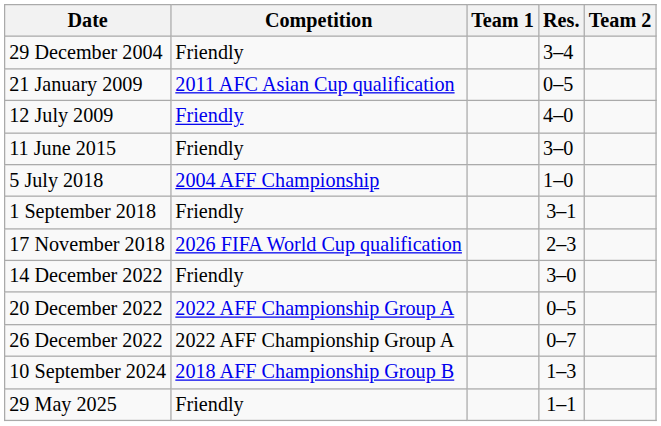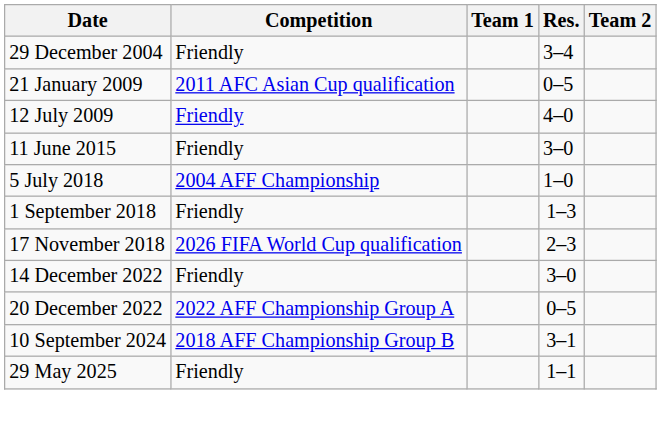 <table class="wikitable">
 <tr>
 <th>Date</th>
 <th>Competition</th>
 <th>Team 1</th>
 <th>Res.</th>
 <th>Team 2</th>
 </tr>
 <tr>
 <td>29 December 2004</td>
 <td>Friendly</td>
 <td></td>
 <td>3–4</td>
 <td></td>
 </tr>
 <tr>
 <td>21 January 2009</td>
 <td><a href='#'>2011 AFC Asian Cup qualification</a></td>
 <td></td>
 <td>0–5</td>
 <td></td>
 </tr>
 <tr>
 <td>12 July 2009</td>
 <td><a href='#'>Friendly</a></td>
 <td></td>
 <td>4–0</td>
 <td></td>
 </tr>
 <tr>
 <td>11 June 2015</td>
 <td>Friendly</td>
 <td></td>
 <td>3–0</td>
 <td></td>
 </tr>
 <tr>
 <td>5 July 2018</td>
 <td><a href='#'>2004 AFF Championship</a></td>
 <td></td>
 <td>1–0</td>
 <td></td>
 </tr>
 <tr>
 <td>1 September 2018</td>
 <td>Friendly</td>
 <td></td>
-<td align=center>3–1</td>
+<td align=center>1–3</td>
 <td></td>
 </tr>
 <tr>
 <td>17 November 2018</td>
 <td><a href='#'>2026 FIFA World Cup qualification</a></td>
 <td></td>
 <td align=center>2–3</td>
 <td></td>
 </tr>
 <tr>
 <td>14 December 2022</td>
 <td>Friendly</td>
 <td></td>
 <td align=center>3–0</td>
 <td></td>
 </tr>
 <tr>
 <td>20 December 2022</td>
 <td><a href='#'>2022 AFF Championship Group A</a></td>
 <td></td>
 <td align=center>0–5</td>
 <td></td>
 </tr>
 <tr>
-<td>26 December 2022</td>
-<td>2022 AFF Championship Group A</td>
-<td></td>
-<td align=center>0–7</td>
-<td></td>
-</tr>
-<tr>
 <td>10 September 2024</td>
 <td><a href='#'>2018 AFF Championship Group B</a></td>
 <td></td>
-<td align=center>1–3</td>
+<td align=center>3–1</td>
 <td></td>
 </tr>
 <tr>
 <td>29 May 2025</td>
 <td>Friendly</td>
 <td></td>
 <td align=center>1–1</td>
 <td></td>
 </tr>
 </table>
